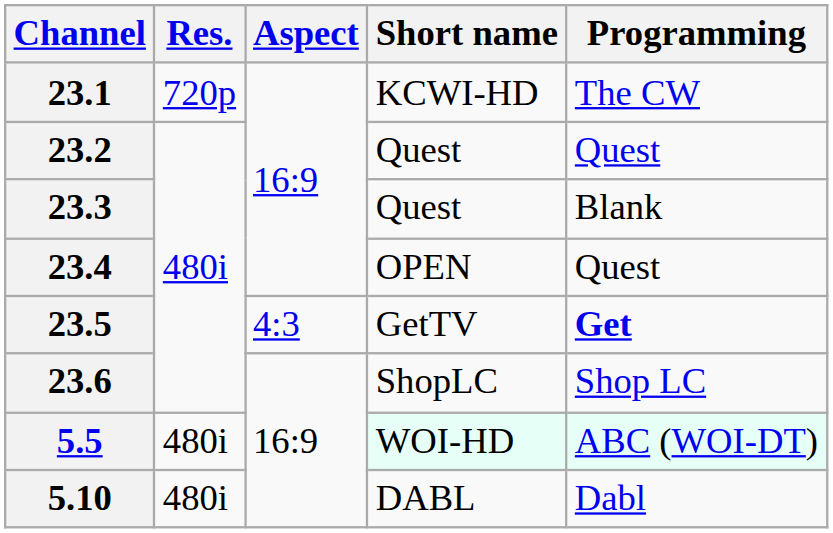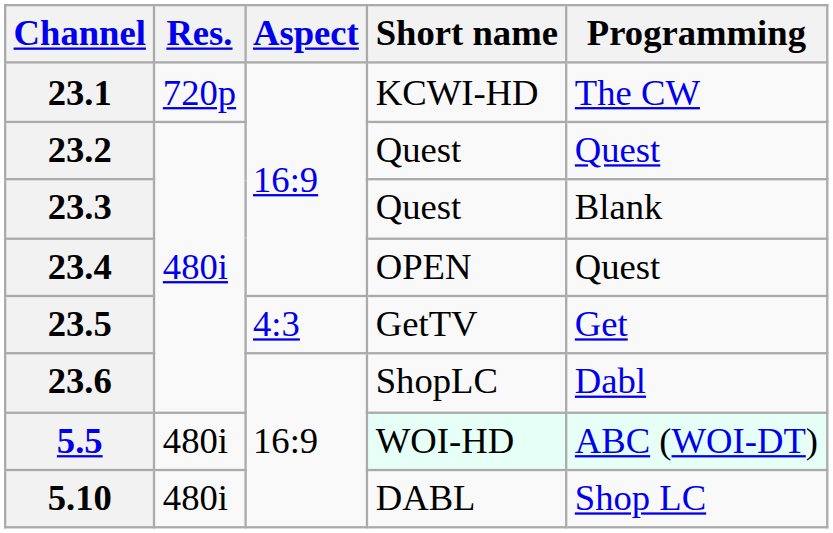 <table class="wikitable">
 <tr>
 <th scope = "col"><a href='#'>Channel</a></th>
 <th scope = "col"><a href='#'>Res.</a></th>
 <th scope = "col"><a href='#'>Aspect</a></th>
 <th scope = "col">Short name</th>
 <th scope = "col">Programming</th>
 </tr>
 <tr>
 <th scope = "row">23.1</th>
 <td><a href='#'>720p</a></td>
 <td rowspan=4><a href='#'>16:9</a></td>
 <td>KCWI-HD</td>
 <td><a href='#'>The CW</a></td>
 </tr>
 <tr>
 <th scope = "row">23.2</th>
 <td rowspan=5><a href='#'>480i</a></td>
 <td>Quest</td>
 <td><a href='#'>Quest</a></td>
 </tr>
 <tr>
 <th scope = "row">23.3</th>
 <td>Quest</td>
 <td>Blank</td>
 </tr>
 <tr>
 <th scope = "row">23.4</th>
 <td>OPEN</td>
 <td>Quest</td>
 </tr>
 <tr>
 <th scope = "row">23.5</th>
 <td><a href='#'>4:3</a></td>
 <td>GetTV</td>
-<td><strong><a href='#'>Get</a></strong></td>
+<td><a href='#'>Get</a></td>
 </tr>
 <tr>
 <th scope = "row">23.6</th>
 <td rowspan=3>16:9</td>
 <td>ShopLC</td>
-<td><a href='#'>Shop LC</a></td>
+<td><a href='#'>Dabl</a></td>
 </tr>
 <tr>
 <th scope = "row"><a href='#'>5.5</a></th>
 <td>480i</td>
 <td style="background-color: #E6FFF7;">WOI-HD</td>
 <td style="background-color: #E6FFF7;"><a href='#'>ABC</a> (<a href='#'>WOI-DT</a>)</td>
 </tr>
 <tr>
 <th scope = "row">5.10</th>
 <td>480i</td>
 <td>DABL</td>
-<td><a href='#'>Dabl</a></td>
+<td><a href='#'>Shop LC</a></td>
 </tr>
 </table>
